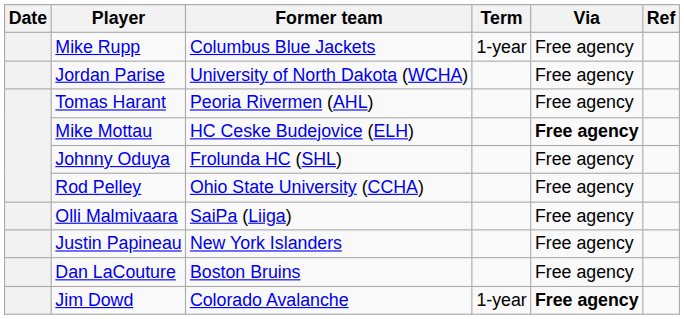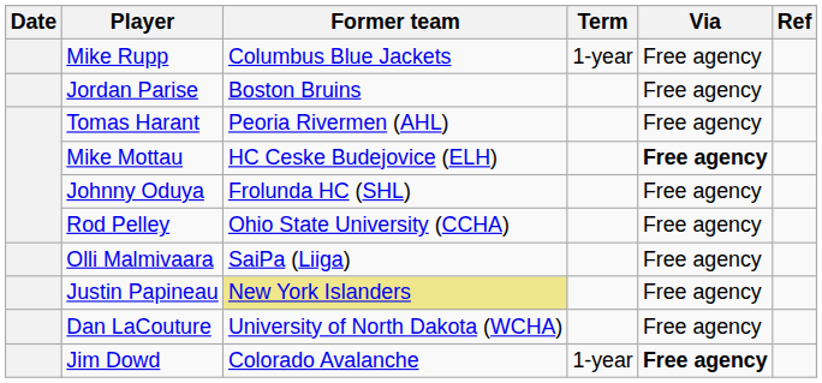 <table class="wikitable plainrowheaders">
 <tr style="background:#ddd; text-align:center;">
 <th>Date</th>
 <th>Player</th>
 <th>Former team</th>
 <th>Term</th>
 <th>Via</th>
 <th>Ref</th>
 </tr>
 <tr>
 <th scope="row"></th>
 <td><a href='#'>Mike Rupp</a></td>
 <td><a href='#'>Columbus Blue Jackets</a></td>
 <td>1-year</td>
 <td>Free agency</td>
 <td></td>
 </tr>
 <tr>
 <th scope="row"></th>
 <td><a href='#'>Jordan Parise</a></td>
-<td><a href='#'>University of North Dakota</a> (<a href='#'>WCHA</a>)</td>
+<td><a href='#'>Boston Bruins</a></td>
 <td></td>
 <td>Free agency</td>
 <td></td>
 </tr>
 <tr>
 <th scope="row" rowspan=4></th>
 <td><a href='#'>Tomas Harant</a></td>
 <td><a href='#'>Peoria Rivermen</a> (<a href='#'>AHL</a>)</td>
 <td></td>
 <td>Free agency</td>
 <td></td>
 </tr>
 <tr>
 <td><a href='#'>Mike Mottau</a></td>
 <td><a href='#'>HC Ceske Budejovice</a> (<a href='#'>ELH</a>)</td>
 <td></td>
 <td><strong>Free agency</strong></td>
 <td></td>
 </tr>
 <tr>
 <td><a href='#'>Johnny Oduya</a></td>
 <td><a href='#'>Frolunda HC</a> (<a href='#'>SHL</a>)</td>
 <td></td>
 <td>Free agency</td>
 <td></td>
 </tr>
 <tr>
 <td><a href='#'>Rod Pelley</a></td>
 <td><a href='#'>Ohio State University</a> (<a href='#'>CCHA</a>)</td>
 <td></td>
 <td>Free agency</td>
 <td></td>
 </tr>
 <tr>
 <th scope="row"></th>
 <td><a href='#'>Olli Malmivaara</a></td>
 <td><a href='#'>SaiPa</a> (<a href='#'>Liiga</a>)</td>
 <td></td>
 <td>Free agency</td>
 <td></td>
 </tr>
 <tr>
 <th scope="row"></th>
 <td><a href='#'>Justin Papineau</a></td>
-<td><a href='#'>New York Islanders</a></td>
+<td style="background: khaki;"><a href='#'>New York Islanders</a></td>
 <td></td>
 <td>Free agency</td>
 <td></td>
 </tr>
 <tr>
 <th scope="row"></th>
 <td><a href='#'>Dan LaCouture</a></td>
-<td><a href='#'>Boston Bruins</a></td>
+<td><a href='#'>University of North Dakota</a> (<a href='#'>WCHA</a>)</td>
 <td></td>
 <td>Free agency</td>
 <td></td>
 </tr>
 <tr>
 <th scope="row"></th>
 <td><a href='#'>Jim Dowd</a></td>
 <td><a href='#'>Colorado Avalanche</a></td>
 <td>1-year</td>
 <td><strong>Free agency</strong></td>
 <td></td>
 </tr>
 </table>
